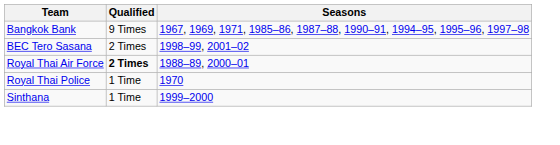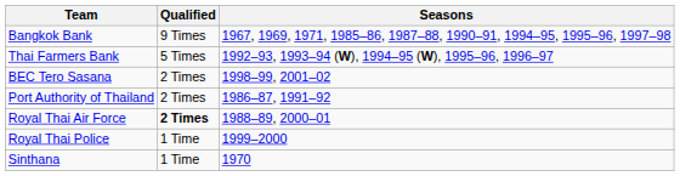 <table class="wikitable">
 <tr>
 <th>Team</th>
 <th>Qualified</th>
 <th>Seasons</th>
 </tr>
 <tr>
 <td><a href='#'>Bangkok Bank</a></td>
 <td>9 Times</td>
 <td><a href='#'>1967</a>, <a href='#'>1969</a>, <a href='#'>1971</a>, <a href='#'>1985–86</a>, <a href='#'>1987–88</a>, <a href='#'>1990–91</a>, <a href='#'>1994–95</a>, <a href='#'>1995–96</a>, <a href='#'>1997–98</a></td>
 </tr>
 <tr>
+<td><a href='#'>Thai Farmers Bank</a></td>
+<td>5 Times</td>
+<td><a href='#'>1992–93</a>, <a href='#'>1993–94</a> (<strong>W</strong>), <a href='#'>1994–95</a> (<strong>W</strong>), <a href='#'>1995–96</a>, <a href='#'>1996–97</a></td>
+</tr>
+<tr>
 <td><a href='#'>BEC Tero Sasana</a></td>
 <td>2 Times</td>
 <td><a href='#'>1998–99</a>, <a href='#'>2001–02</a></td>
+</tr>
+<tr>
+<td><a href='#'>Port Authority of Thailand</a></td>
+<td>2 Times</td>
+<td><a href='#'>1986–87</a>, <a href='#'>1991–92</a></td>
 </tr>
 <tr>
 <td><a href='#'>Royal Thai Air Force</a></td>
 <td><strong>2 Times</strong></td>
 <td><a href='#'>1988–89</a>, <a href='#'>2000–01</a></td>
 </tr>
 <tr>
 <td><a href='#'>Royal Thai Police</a></td>
 <td>1 Time</td>
-<td><a href='#'>1970</a></td>
+<td><a href='#'>1999–2000</a></td>
 </tr>
 <tr>
 <td><a href='#'>Sinthana</a></td>
 <td>1 Time</td>
-<td><a href='#'>1999–2000</a></td>
+<td><a href='#'>1970</a></td>
 </tr>
 </table>
